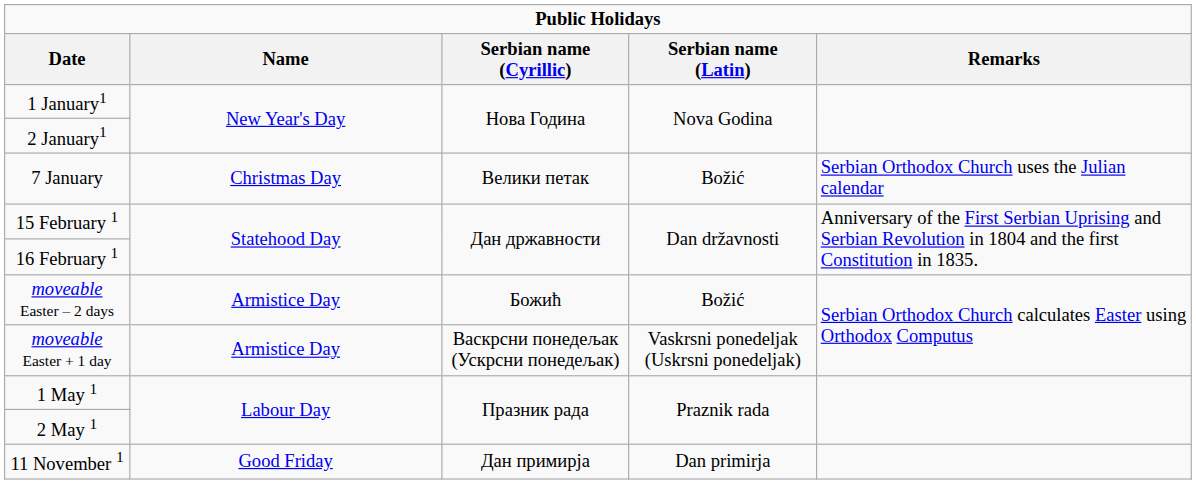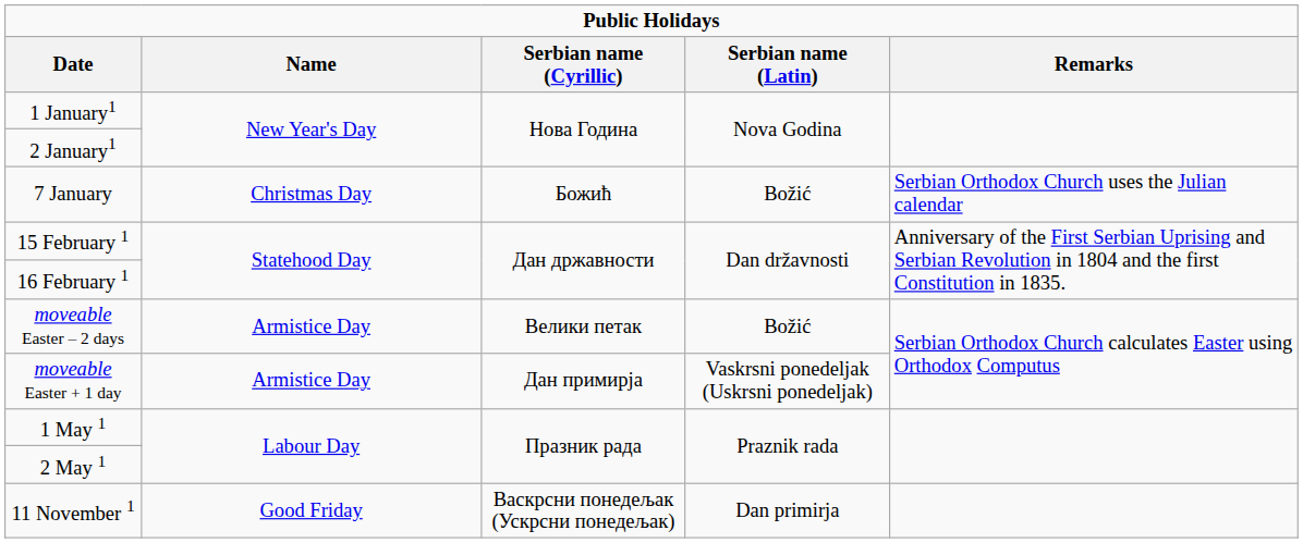 <table class=wikitable style="text-align:center" width=1024>
 <tr>
 <td colspan="5"><strong>Public Holidays</strong></td>
 </tr>
 <tr>
 <th width=10%>Date</th>
 <th width=25%>Name</th>
 <th width=15%>Serbian name<br>(<a href='#'>Cyrillic</a>)</th>
 <th width=15%>Serbian name<br>(<a href='#'>Latin</a>)</th>
 <th width=30%>Remarks</th>
 </tr>
 <tr>
 <td>1 January<sup>1</sup></td>
 <td rowspan="2"><a href='#'>New Year's Day</a></td>
 <td rowspan="2">Нова Година</td>
 <td rowspan="2">Nova Godina</td>
 <td rowspan="2" align="left"></td>
 </tr>
 <tr>
 <td>2 January<sup>1</sup></td>
 </tr>
 <tr>
 <td>7 January</td>
 <td><a href='#'>Christmas Day</a></td>
-<td>Велики петак</td>
+<td>Божић</td>
 <td>Božić</td>
 <td align="left"><a href='#'>Serbian Orthodox Church</a> uses the <a href='#'>Julian calendar</a></td>
 </tr>
 <tr>
 <td>15 February <sup>1</sup></td>
 <td rowspan="2"><a href='#'>Statehood Day</a></td>
 <td rowspan="2">Дан државности</td>
 <td rowspan="2">Dan državnosti</td>
 <td rowspan="2" align="left">Anniversary of the <a href='#'>First Serbian Uprising</a> and <a href='#'>Serbian Revolution</a> in 1804 and the first <a href='#'>Constitution</a> in 1835.</td>
 </tr>
 <tr>
 <td>16 February <sup>1</sup></td>
 </tr>
 <tr>
 <td><em><a href='#'>moveable</a></em><br><small>Easter – 2 days</small></td>
 <td><a href='#'>Armistice Day</a></td>
-<td>Божић</td>
+<td>Велики петак</td>
 <td>Božić</td>
 <td rowspan="2" align="left"><a href='#'>Serbian Orthodox Church</a> calculates <a href='#'>Easter</a> using <a href='#'>Orthodox</a> <a href='#'>Computus</a></td>
 </tr>
 <tr>
 <td><em><a href='#'>moveable</a></em><br><small>Easter + 1 day</small></td>
 <td><a href='#'>Armistice Day</a></td>
-<td>Васкрсни понедељак  (Ускрсни понедељак)</td>
+<td>Дан примирја</td>
 <td>Vaskrsni ponedeljak (Uskrsni ponedeljak)</td>
 </tr>
 <tr>
 <td>1 May <sup>1</sup></td>
 <td rowspan="2"><a href='#'>Labour Day</a></td>
 <td rowspan="2">Празник рада</td>
 <td rowspan="2">Praznik rada</td>
 <td rowspan="2" align="left"></td>
 </tr>
 <tr>
 <td>2 May <sup>1</sup></td>
 </tr>
 <tr>
 <td>11 November <sup>1</sup></td>
 <td><a href='#'>Good Friday</a></td>
-<td>Дан примирја</td>
+<td>Васкрсни понедељак  (Ускрсни понедељак)</td>
 <td>Dan primirja</td>
 <td></td>
 </tr>
 </table>
